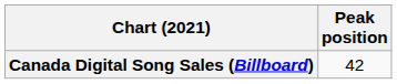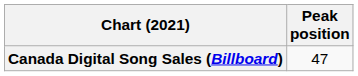 <table class="wikitable plainrowheaders" style="text-align:center">
 <tr>
 <th scope="col">Chart (2021)</th>
 <th scope="col">Peak<br>position</th>
 </tr>
 <tr>
 <th scope="row">Canada Digital Song Sales (<em><a href='#'>Billboard</a></em>)</th>
-<td>42</td>
+<td>47</td>
 </tr>
 </table>
